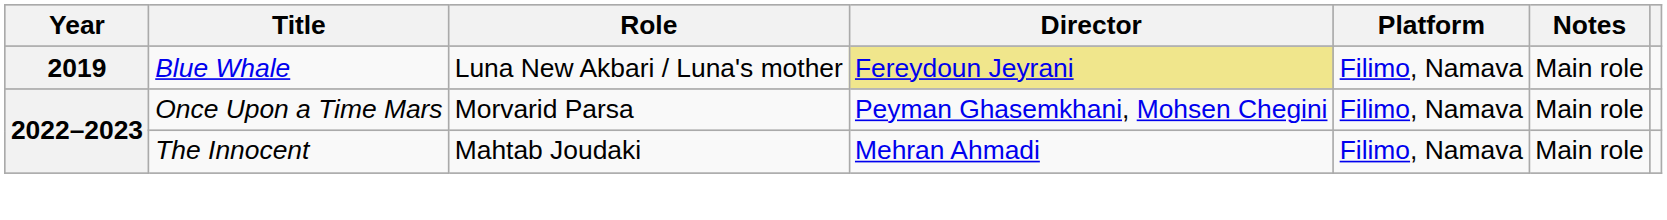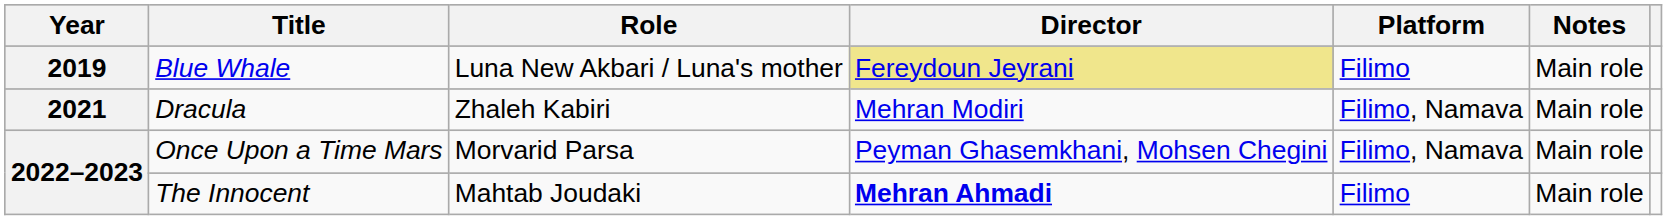 <table class="wikitable plainrowheaders sortable" style="font-size:100%">
 <tr>
 <th scope="col">Year</th>
 <th scope="col">Title</th>
 <th scope="col">Role</th>
 <th scope="col">Director</th>
 <th scope="col">Platform</th>
 <th class="unsortable" scope="col">Notes</th>
 <th></th>
 </tr>
 <tr>
 <th scope="row">2019</th>
 <td><em><a href='#'>Blue Whale</a></em></td>
 <td>Luna New Akbari / Luna's mother</td>
 <td style="background: khaki;"><a href='#'>Fereydoun Jeyrani</a></td>
+<td><a href='#'>Filimo</a></td>
+<td>Main role</td>
+<td></td>
+</tr>
+<tr>
+<th scope="row">2021</th>
+<td><em>Dracula</em></td>
+<td>Zhaleh Kabiri</td>
+<td><a href='#'>Mehran Modiri</a></td>
 <td><a href='#'>Filimo</a>, Namava</td>
 <td>Main role</td>
 <td></td>
 </tr>
 <tr>
 <th scope="row" rowspan="2">2022–2023</th>
 <td><em>Once Upon a Time Mars</em></td>
 <td>Morvarid Parsa</td>
 <td><a href='#'>Peyman Ghasemkhani</a>, <a href='#'>Mohsen Chegini</a></td>
 <td><a href='#'>Filimo</a>, Namava</td>
 <td>Main role</td>
 <td></td>
 </tr>
 <tr>
 <td><em>The Innocent</em></td>
 <td>Mahtab Joudaki</td>
-<td><a href='#'>Mehran Ahmadi</a></td>
-<td><a href='#'>Filimo</a>, Namava</td>
+<td><strong><a href='#'>Mehran Ahmadi</a></strong></td>
+<td><a href='#'>Filimo</a></td>
 <td>Main role</td>
 <td></td>
 </tr>
 </table>
